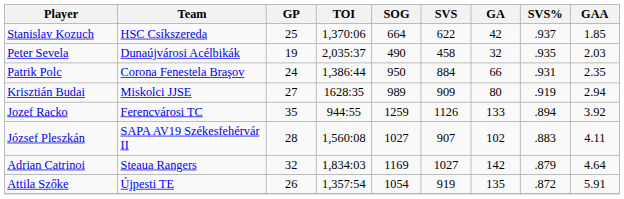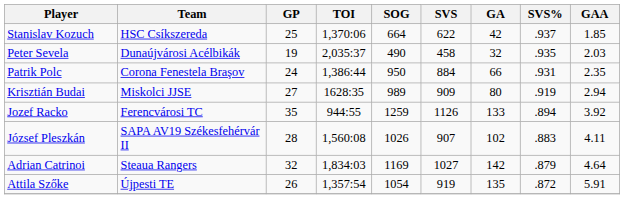 <table class="wikitable sortable" width=800>
 <tr>
 <th bgcolor="#DDDDFF" width="16%">Player</th>
 <th bgcolor="#DDDDFF" width="21%">Team</th>
 <th bgcolor="#DDDDFF" width="7%">GP</th>
 <th bgcolor="#DDDDFF" width="7%">TOI</th>
 <th bgcolor="#DDDDFF" width="7%">SOG</th>
 <th bgcolor="#DDDDFF" width="7%">SVS</th>
 <th bgcolor="#DDDDFF" width="7%">GA</th>
 <th bgcolor="#DDDDFF" width="7%">SVS%</th>
 <th bgcolor="#DDDDFF" width="7%">GAA</th>
 </tr>
 <tr>
 <td><a href='#'>Stanislav Kozuch</a></td>
 <td><a href='#'>HSC Csíkszereda</a></td>
 <td align="center">25</td>
 <td align="center">1,370:06</td>
 <td align="center">664</td>
 <td align="center">622</td>
 <td align="center">42</td>
 <td align="center">.937</td>
 <td align="center">1.85</td>
 </tr>
 <tr>
 <td><a href='#'>Peter Sevela</a></td>
 <td><a href='#'>Dunaújvárosi Acélbikák</a></td>
 <td align="center">19</td>
 <td align="center">2,035:37</td>
 <td align="center">490</td>
 <td align="center">458</td>
 <td align="center">32</td>
 <td align="center">.935</td>
 <td align="center">2.03</td>
 </tr>
 <tr>
 <td><a href='#'>Patrik Polc</a></td>
 <td><a href='#'>Corona Fenestela Braşov</a></td>
 <td align="center">24</td>
 <td align="center">1,386:44</td>
 <td align="center">950</td>
 <td align="center">884</td>
 <td align="center">66</td>
 <td align="center">.931</td>
 <td align="center">2.35</td>
 </tr>
 <tr>
 <td><a href='#'>Krisztián Budai</a></td>
 <td><a href='#'>Miskolci JJSE</a></td>
 <td align="center">27</td>
 <td align="center">1628:35</td>
 <td align="center">989</td>
 <td align="center">909</td>
 <td align="center">80</td>
 <td align="center">.919</td>
 <td align="center">2.94</td>
 </tr>
 <tr>
 <td><a href='#'>Jozef Racko</a></td>
 <td><a href='#'>Ferencvárosi TC</a></td>
 <td align="center">35</td>
 <td align="center">944:55</td>
 <td align="center">1259</td>
 <td align="center">1126</td>
 <td align="center">133</td>
 <td align="center">.894</td>
 <td align="center">3.92</td>
 </tr>
 <tr>
 <td><a href='#'>József Pleszkán</a></td>
 <td><a href='#'>SAPA AV19 Székesfehérvár II</a></td>
 <td align="center">28</td>
 <td align="center">1,560:08</td>
-<td align="center">1027</td>
+<td align="center">1026</td>
 <td align="center">907</td>
 <td align="center">102</td>
 <td align="center">.883</td>
 <td align="center">4.11</td>
 </tr>
 <tr>
 <td><a href='#'>Adrian Catrinoi</a></td>
 <td><a href='#'>Steaua Rangers</a></td>
 <td align="center">32</td>
 <td align="center">1,834:03</td>
 <td align="center">1169</td>
 <td align="center">1027</td>
 <td align="center">142</td>
 <td align="center">.879</td>
 <td align="center">4.64</td>
 </tr>
 <tr>
 <td><a href='#'>Attila Szőke</a></td>
 <td><a href='#'>Újpesti TE</a></td>
 <td align="center">26</td>
 <td align="center">1,357:54</td>
 <td align="center">1054</td>
 <td align="center">919</td>
 <td align="center">135</td>
 <td align="center">.872</td>
 <td align="center">5.91</td>
 </tr>
 <tr>
 </tr>
 </table>
